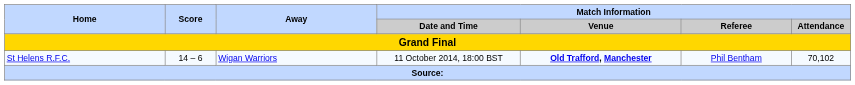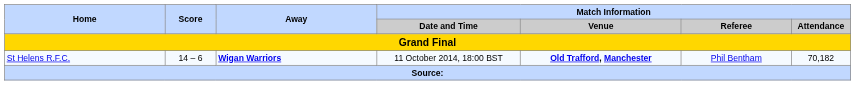 <table border="1" cellpadding="3" cellspacing="0" style="border-collapse:collapse; font-size:80%; text-align:center; width:100%">
 <tr style="background:#c1d8ff;">
 <th rowspan="2" style="width:19%;">Home</th>
 <th rowspan="2" style="width:6%;">Score</th>
 <th rowspan="2" style="width:19%;">Away</th>
 <th colspan=6>Match Information</th>
 </tr>
 <tr style="background:#ccc;">
 <th width=17%>Date and Time</th>
 <th width=19%>Venue</th>
 <th width=13%>Referee</th>
 <th width=7%>Attendance</th>
 </tr>
 <tr>
 <td style="background:gold; text-align:center;" colspan="9"><big><strong>Grand Final</strong></big></td>
 </tr>
 <tr style="background:#f5faff;">
 <td align=left> <a href='#'>St Helens R.F.C.</a></td>
 <td>14 – 6</td>
-<td align=left> <a href='#'>Wigan Warriors</a></td>
+<td align=left><strong> <a href='#'>Wigan Warriors</a></strong></td>
 <td>11 October 2014, 18:00 BST</td>
 <td><strong><a href='#'>Old Trafford</a>, <a href='#'>Manchester</a></strong></td>
 <td><a href='#'>Phil Bentham</a></td>
-<td>70,102</td>
+<td>70,182</td>
 </tr>
 <tr style="background:#c1d8ff;">
 <th colspan=12>Source:</th>
 </tr>
 </table>
